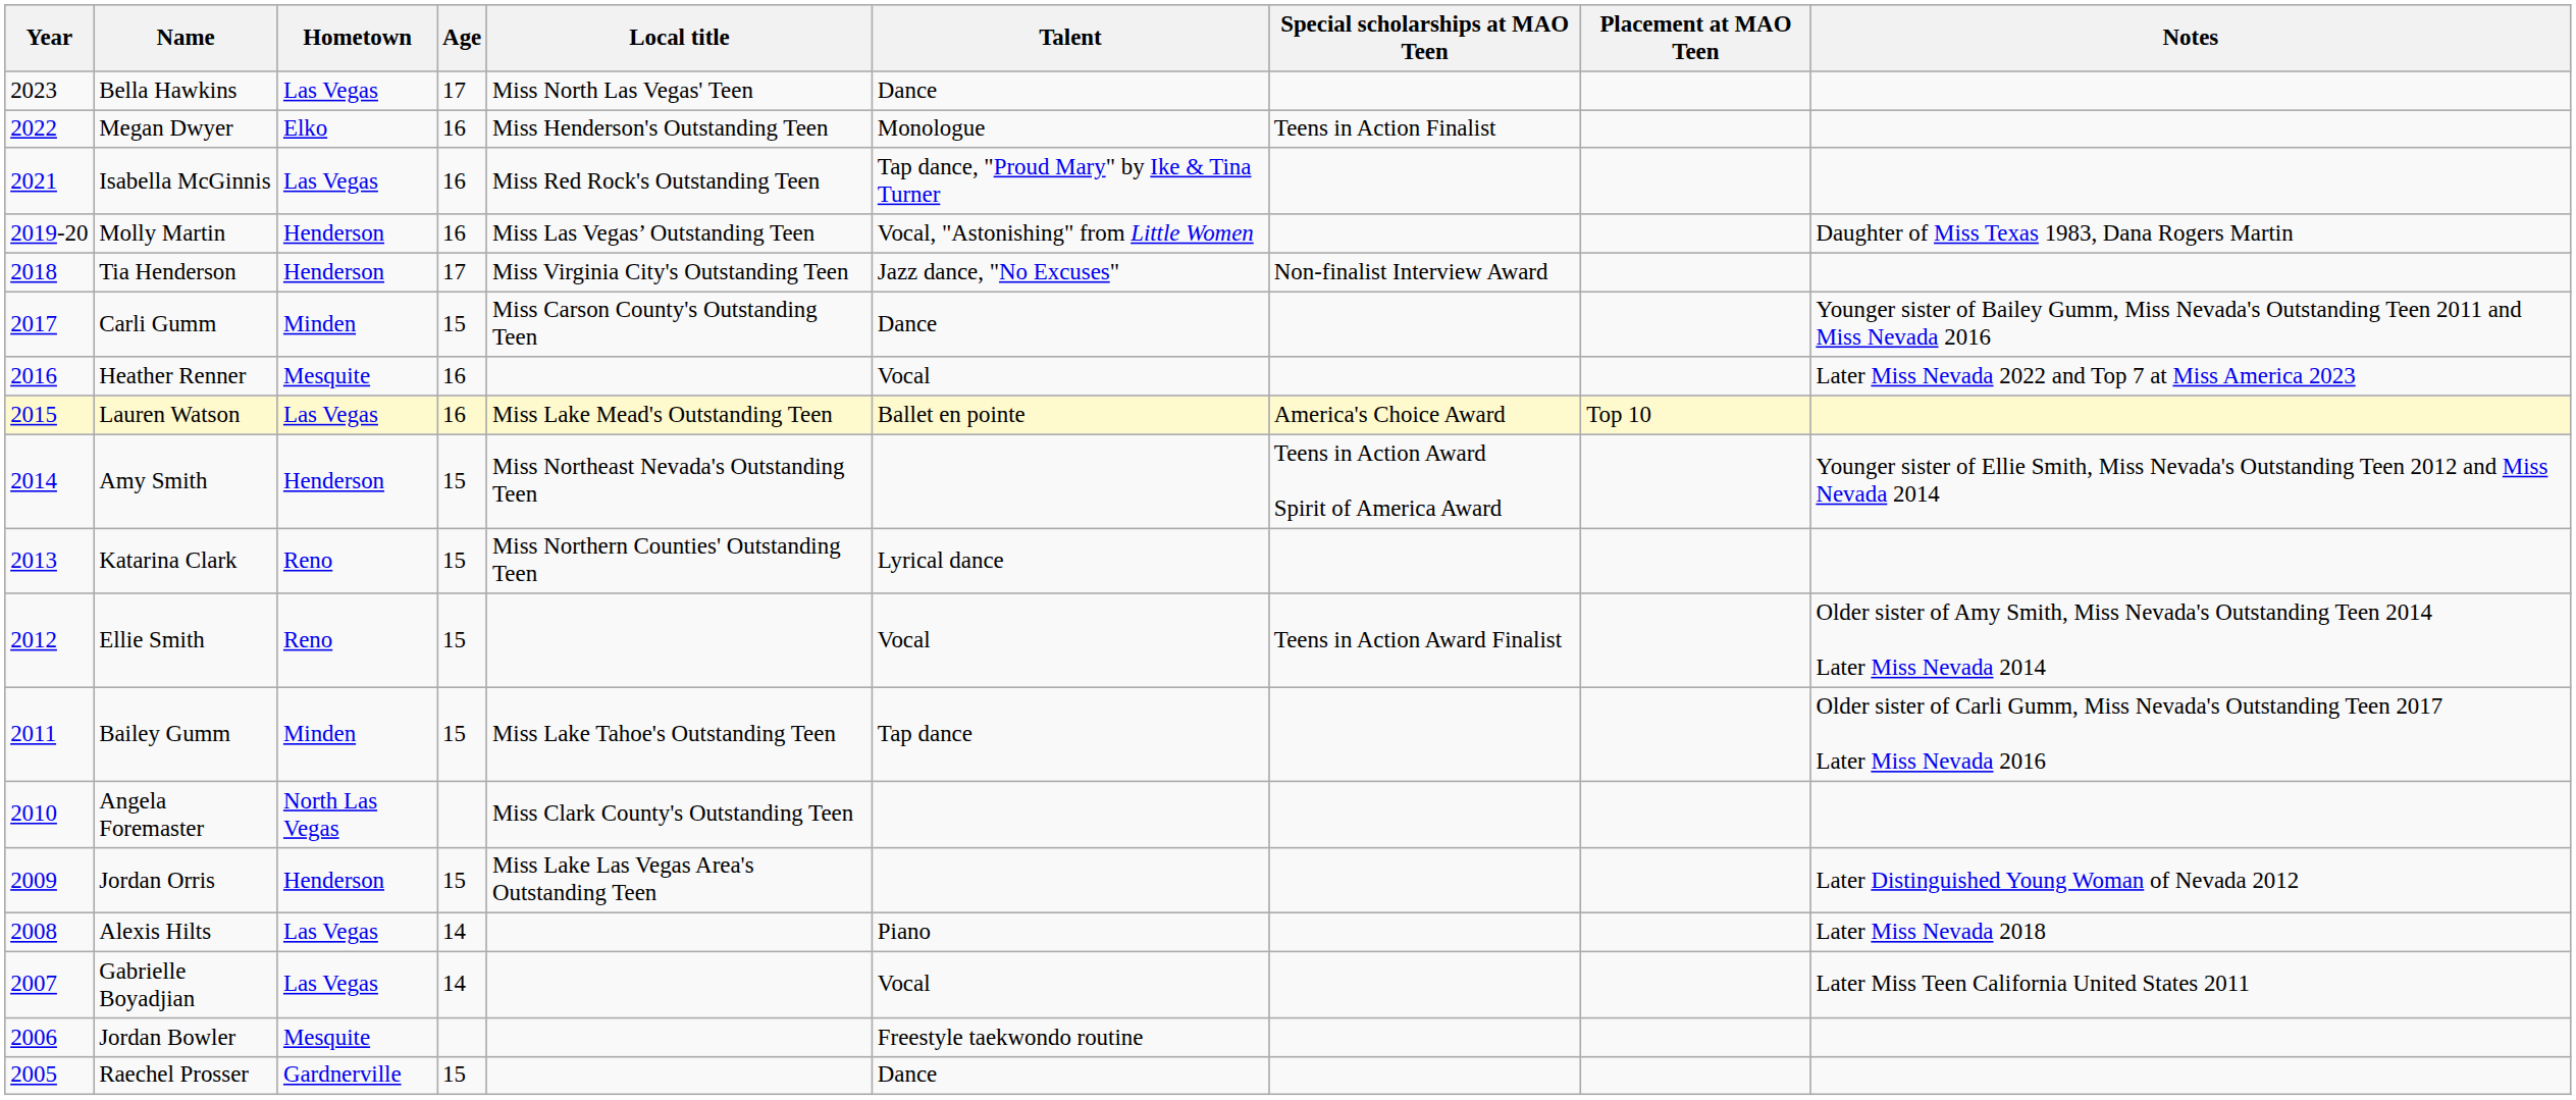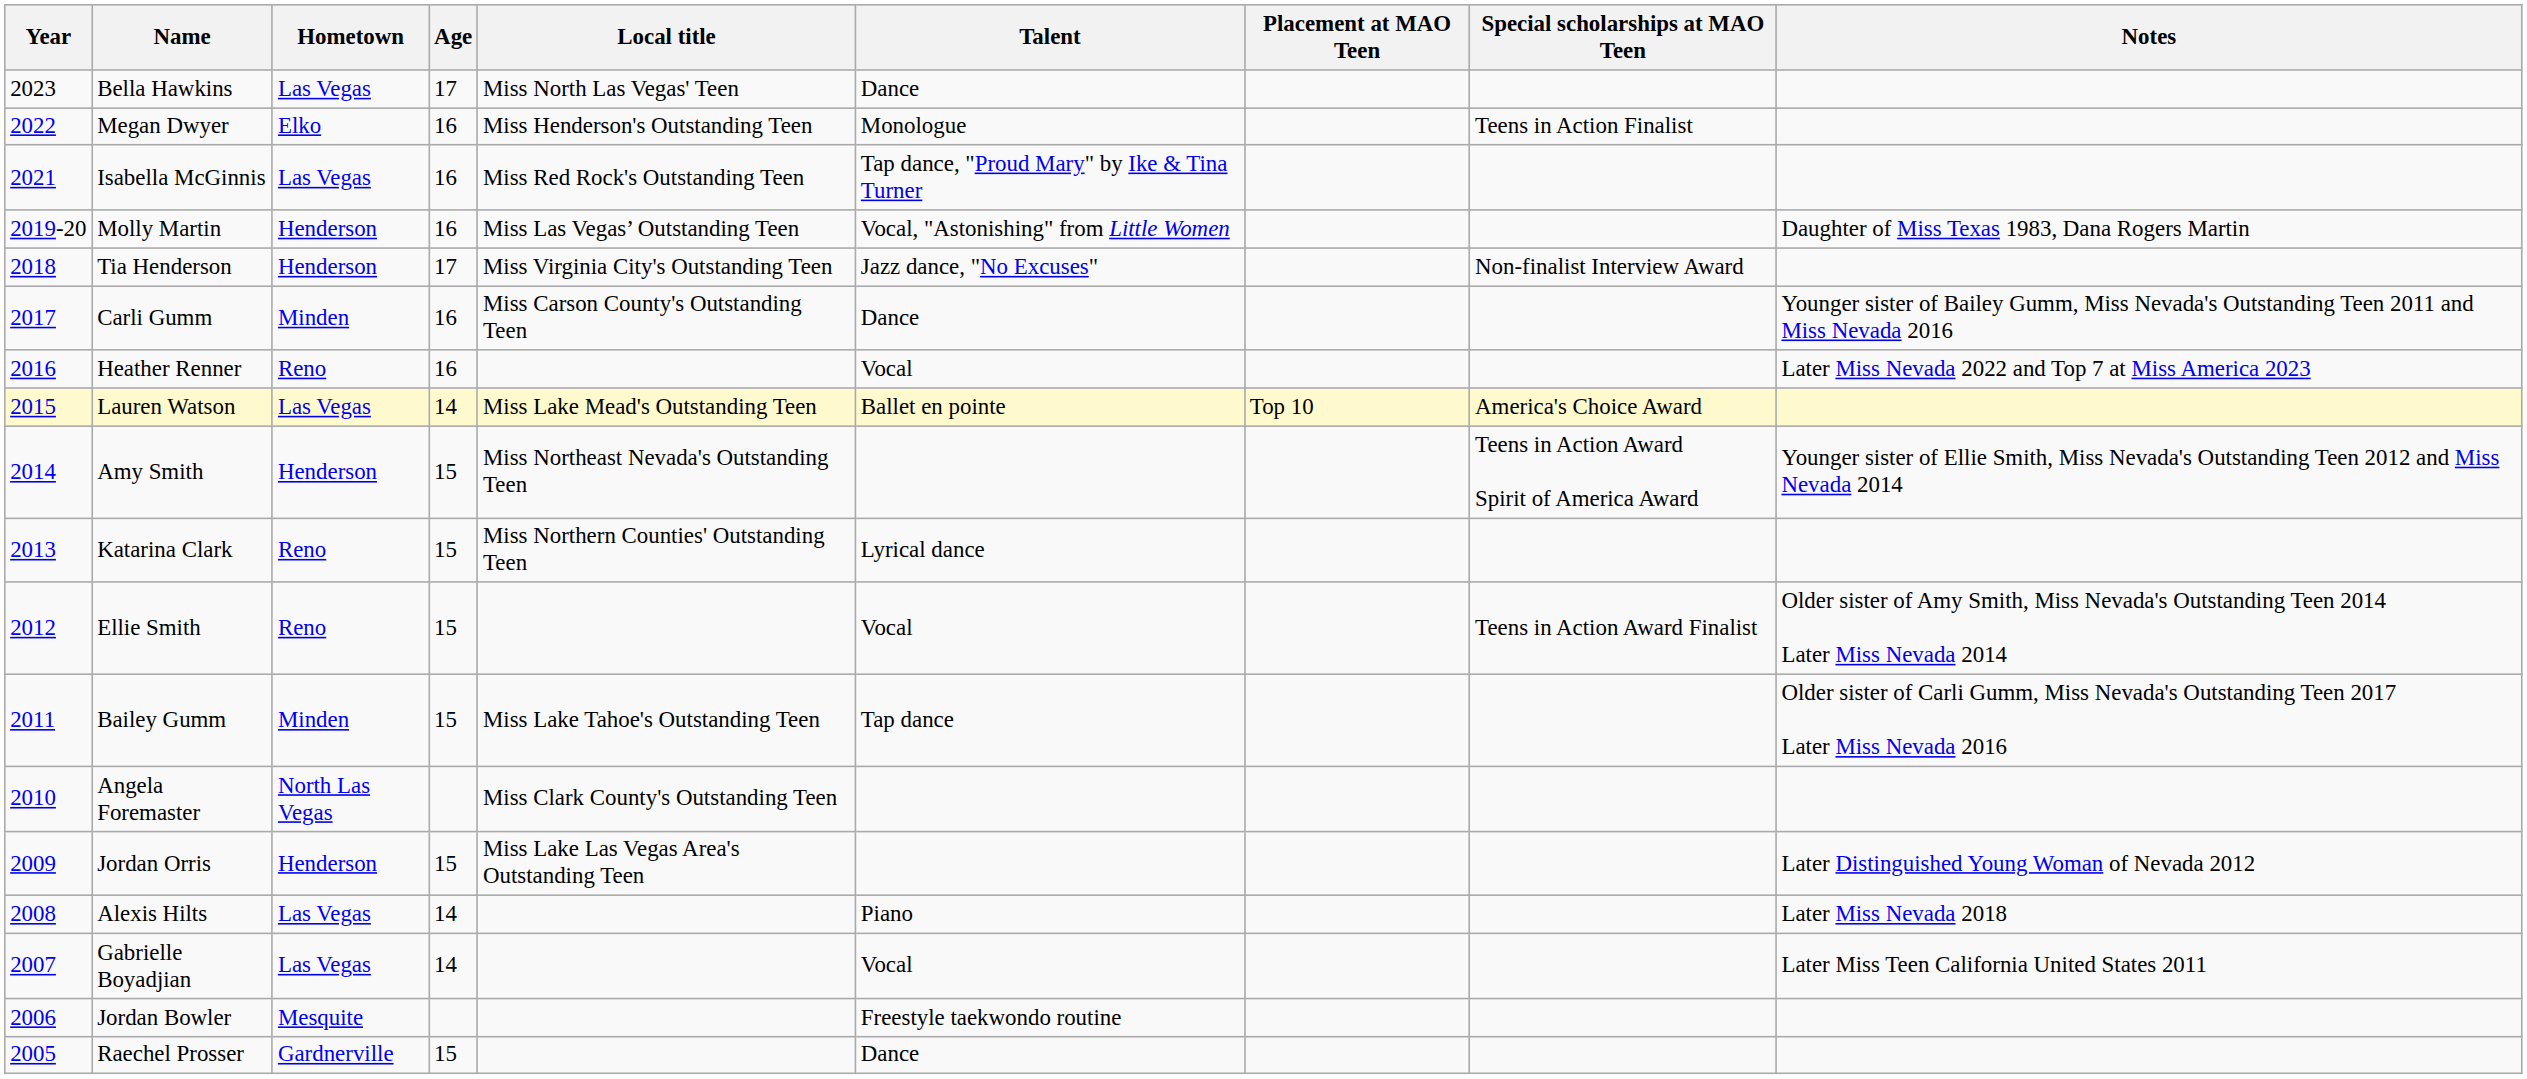 <table class="wikitable sortable"style="width:100%; font-size:90%;">
 <tr>
 <th>Year</th>
 <th>Name</th>
 <th>Hometown</th>
 <th>Age</th>
 <th>Local title</th>
 <th>Talent</th>
+<th>Placement at MAO Teen</th>
 <th>Special scholarships at MAO Teen</th>
-<th>Placement at MAO Teen</th>
 <th>Notes</th>
 </tr>
 <tr>
 <td>2023</td>
 <td>Bella Hawkins</td>
 <td><a href='#'>Las Vegas</a></td>
 <td>17</td>
 <td>Miss North Las Vegas' Teen</td>
 <td>Dance</td>
 <td></td>
 <td></td>
 <td></td>
 </tr>
 <tr>
 <td><a href='#'>2022</a></td>
 <td>Megan Dwyer</td>
 <td><a href='#'>Elko</a></td>
 <td>16</td>
 <td>Miss Henderson's Outstanding Teen</td>
 <td>Monologue</td>
+<td></td>
 <td>Teens in Action Finalist</td>
-<td></td>
 <td></td>
 </tr>
 <tr>
 <td><a href='#'>2021</a></td>
 <td>Isabella McGinnis</td>
 <td><a href='#'>Las Vegas</a></td>
 <td>16</td>
 <td>Miss Red Rock's Outstanding Teen</td>
 <td>Tap dance, "<a href='#'>Proud Mary</a>" by <a href='#'>Ike & Tina Turner</a></td>
 <td></td>
 <td></td>
 <td></td>
 </tr>
 <tr>
 <td><a href='#'>2019</a>-20</td>
 <td>Molly Martin</td>
 <td><a href='#'>Henderson</a></td>
 <td>16</td>
 <td>Miss Las Vegas’ Outstanding Teen</td>
 <td>Vocal, "Astonishing" from <em><a href='#'>Little Women</a></em></td>
 <td></td>
 <td></td>
 <td>Daughter of <a href='#'>Miss Texas</a> 1983, Dana Rogers Martin</td>
 </tr>
 <tr>
 <td><a href='#'>2018</a></td>
 <td>Tia Henderson</td>
 <td><a href='#'>Henderson</a></td>
 <td>17</td>
 <td>Miss Virginia City's Outstanding Teen</td>
 <td>Jazz dance, "<a href='#'>No Excuses</a>"</td>
+<td></td>
 <td>Non-finalist Interview Award</td>
-<td></td>
 <td></td>
 </tr>
 <tr>
 <td><a href='#'>2017</a></td>
 <td>Carli Gumm</td>
 <td><a href='#'>Minden</a></td>
-<td>15</td>
+<td>16</td>
 <td>Miss Carson County's Outstanding Teen</td>
 <td>Dance</td>
 <td></td>
 <td></td>
 <td>Younger sister of Bailey Gumm, Miss Nevada's Outstanding Teen 2011 and <a href='#'>Miss Nevada</a> 2016</td>
 </tr>
 <tr>
 <td><a href='#'>2016</a></td>
 <td>Heather Renner</td>
-<td><a href='#'>Mesquite</a></td>
+<td><a href='#'>Reno</a></td>
 <td>16</td>
 <td></td>
 <td>Vocal</td>
 <td></td>
 <td></td>
 <td>Later <a href='#'>Miss Nevada</a> 2022 and Top 7 at <a href='#'>Miss America 2023</a></td>
 </tr>
 <tr style="background-color:#FFFACD;">
 <td><a href='#'>2015</a></td>
 <td>Lauren Watson</td>
 <td><a href='#'>Las Vegas</a></td>
-<td>16</td>
+<td>14</td>
 <td>Miss Lake Mead's Outstanding Teen</td>
 <td>Ballet en pointe</td>
+<td>Top 10</td>
 <td>America's Choice Award</td>
-<td>Top 10</td>
 <td></td>
 </tr>
 <tr>
 <td><a href='#'>2014</a></td>
 <td>Amy Smith</td>
 <td><a href='#'>Henderson</a></td>
 <td>15</td>
 <td>Miss Northeast Nevada's Outstanding Teen</td>
 <td></td>
+<td></td>
 <td>Teens in Action Award<br><br>Spirit of America Award</td>
-<td></td>
 <td>Younger sister of Ellie Smith, Miss Nevada's Outstanding Teen 2012 and <a href='#'>Miss Nevada</a> 2014</td>
 </tr>
 <tr>
 <td><a href='#'>2013</a></td>
 <td>Katarina Clark</td>
 <td><a href='#'>Reno</a></td>
 <td>15</td>
 <td>Miss Northern Counties' Outstanding Teen</td>
 <td>Lyrical dance</td>
 <td></td>
 <td></td>
 <td></td>
 </tr>
 <tr>
 <td><a href='#'>2012</a></td>
 <td>Ellie Smith</td>
 <td><a href='#'>Reno</a></td>
 <td>15</td>
 <td></td>
 <td>Vocal</td>
+<td></td>
 <td>Teens in Action Award Finalist</td>
-<td></td>
 <td>Older sister of Amy Smith, Miss Nevada's Outstanding Teen 2014<br><br>Later <a href='#'>Miss Nevada</a> 2014</td>
 </tr>
 <tr>
 <td><a href='#'>2011</a></td>
 <td>Bailey Gumm</td>
 <td><a href='#'>Minden</a></td>
 <td>15</td>
 <td>Miss Lake Tahoe's Outstanding Teen</td>
 <td>Tap dance</td>
 <td></td>
 <td></td>
 <td>Older sister of Carli Gumm, Miss Nevada's Outstanding Teen 2017<br><br>Later <a href='#'>Miss Nevada</a> 2016</td>
 </tr>
 <tr>
 <td><a href='#'>2010</a></td>
 <td>Angela Foremaster</td>
 <td><a href='#'>North Las Vegas</a></td>
 <td></td>
 <td>Miss Clark County's Outstanding Teen</td>
 <td></td>
 <td></td>
 <td></td>
 <td></td>
 </tr>
 <tr>
 <td><a href='#'>2009</a></td>
 <td>Jordan Orris</td>
 <td><a href='#'>Henderson</a></td>
 <td>15</td>
 <td>Miss Lake Las Vegas Area's Outstanding Teen</td>
 <td></td>
 <td></td>
 <td></td>
 <td>Later <a href='#'>Distinguished Young Woman</a> of Nevada 2012</td>
 </tr>
 <tr>
 <td><a href='#'>2008</a></td>
 <td>Alexis Hilts</td>
 <td><a href='#'>Las Vegas</a></td>
 <td>14</td>
 <td></td>
 <td>Piano</td>
 <td></td>
 <td></td>
 <td>Later <a href='#'>Miss Nevada</a> 2018</td>
 </tr>
 <tr>
 <td><a href='#'>2007</a></td>
 <td>Gabrielle Boyadjian</td>
 <td><a href='#'>Las Vegas</a></td>
 <td>14</td>
 <td></td>
 <td>Vocal</td>
 <td></td>
 <td></td>
 <td>Later Miss Teen California United States 2011</td>
 </tr>
 <tr>
 <td><a href='#'>2006</a></td>
 <td>Jordan Bowler</td>
 <td><a href='#'>Mesquite</a></td>
 <td></td>
 <td></td>
 <td>Freestyle taekwondo routine</td>
 <td></td>
 <td></td>
 <td></td>
 </tr>
 <tr>
 <td><a href='#'>2005</a></td>
 <td>Raechel Prosser</td>
 <td><a href='#'>Gardnerville</a></td>
 <td>15</td>
 <td></td>
 <td>Dance</td>
 <td></td>
 <td></td>
 <td></td>
 </tr>
 </table>
